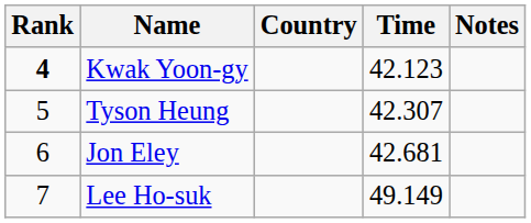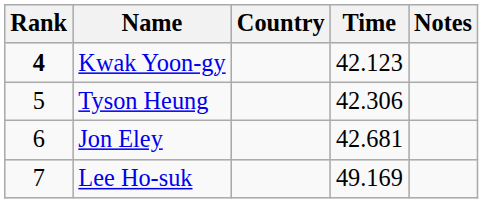 <table class="wikitable sortable" style="text-align:center">
 <tr>
 <th>Rank</th>
 <th>Name</th>
 <th>Country</th>
 <th>Time</th>
 <th>Notes</th>
 </tr>
 <tr>
 <td><strong>4</strong></td>
 <td align=left><a href='#'>Kwak Yoon-gy</a></td>
 <td align=left></td>
 <td>42.123</td>
 <td></td>
 </tr>
 <tr>
 <td>5</td>
 <td align=left><a href='#'>Tyson Heung</a></td>
 <td align=left></td>
-<td>42.307</td>
+<td>42.306</td>
 <td></td>
 </tr>
 <tr>
 <td>6</td>
 <td align=left><a href='#'>Jon Eley</a></td>
 <td align=left></td>
 <td>42.681</td>
 <td></td>
 </tr>
 <tr>
 <td>7</td>
 <td align=left><a href='#'>Lee Ho-suk</a></td>
 <td align=left></td>
-<td>49.149</td>
+<td>49.169</td>
 <td></td>
 </tr>
 </table>
